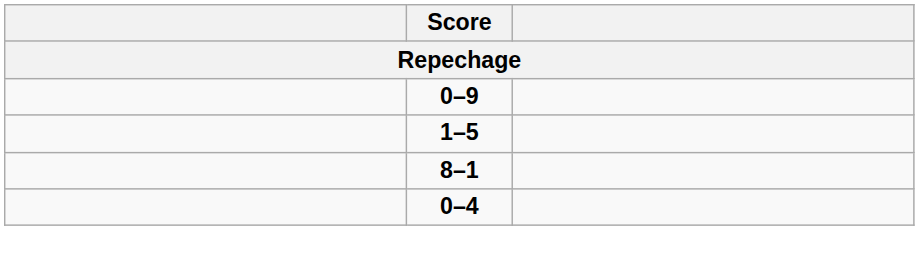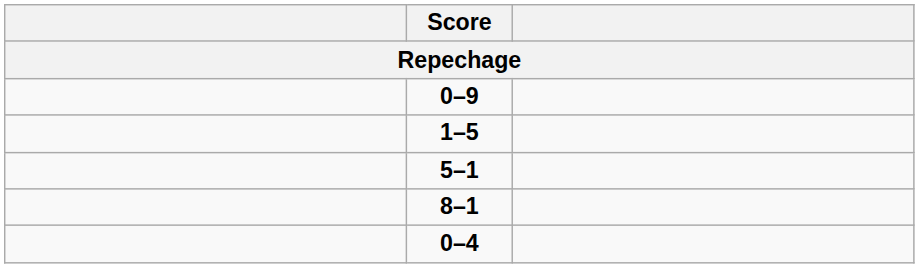 <table class="wikitable" style="text-align: left;">
 <tr>
 <th align="right" width="270"></th>
 <th width="65">Score</th>
 <th align="left" width="270"></th>
 </tr>
 <tr>
 <th colspan="3">Repechage</th>
 </tr>
 <tr>
 <td></td>
 <td align=center><strong>0–9</strong></td>
 <td><strong></strong></td>
 </tr>
 <tr>
 <td></td>
 <td align=center><strong>1–5</strong></td>
 <td><strong></strong></td>
 </tr>
 <tr>
 <td><strong></strong></td>
+<td align=center><strong>5–1</strong></td>
+<td></td>
+</tr>
+<tr>
+<td><strong></strong></td>
 <td align=center><strong>8–1</strong></td>
 <td></td>
 </tr>
 <tr>
 <td></td>
 <td align=center><strong>0–4</strong></td>
 <td><strong></strong></td>
 </tr>
 </table>
